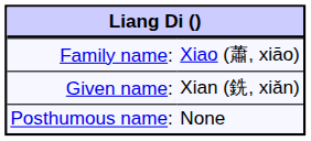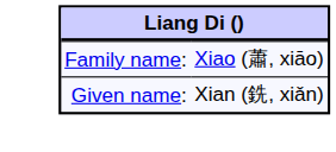 <table cellpadding=3px cellspacing=0px bgcolor=#f7f8ff style="float:right; border:2px solid; margin:5px;">
 <tr>
 <th align=center style="background:#ccf; border-bottom:2px solid" colspan=2><strong>Liang Di</strong> ()</th>
 </tr>
 <tr>
 <td align=right style="border-top:1px solid"><a href='#'>Family name</a>:</td>
 <td style="border-top:1px solid"><a href='#'>Xiao</a> (蕭, xiāo)</td>
 </tr>
 <tr>
 <td align=right style="border-top:1px solid"><a href='#'>Given name</a>:</td>
 <td style="border-top:1px solid">Xian (銑, xiǎn)</td>
 </tr>
-<tr>
-<td align=right style="border-top:1px solid"><a href='#'>Posthumous name</a>:</td>
-<td style="border-top:1px solid">None</td>
-</tr>
 </table>
